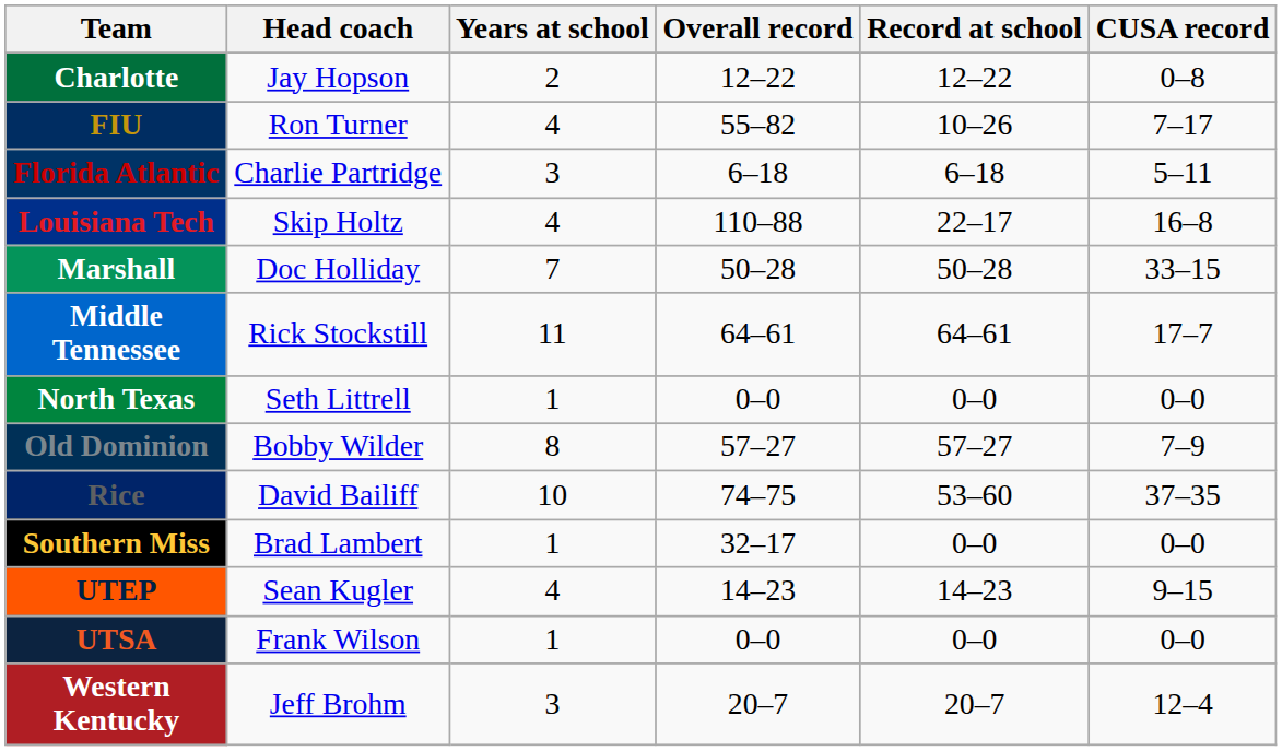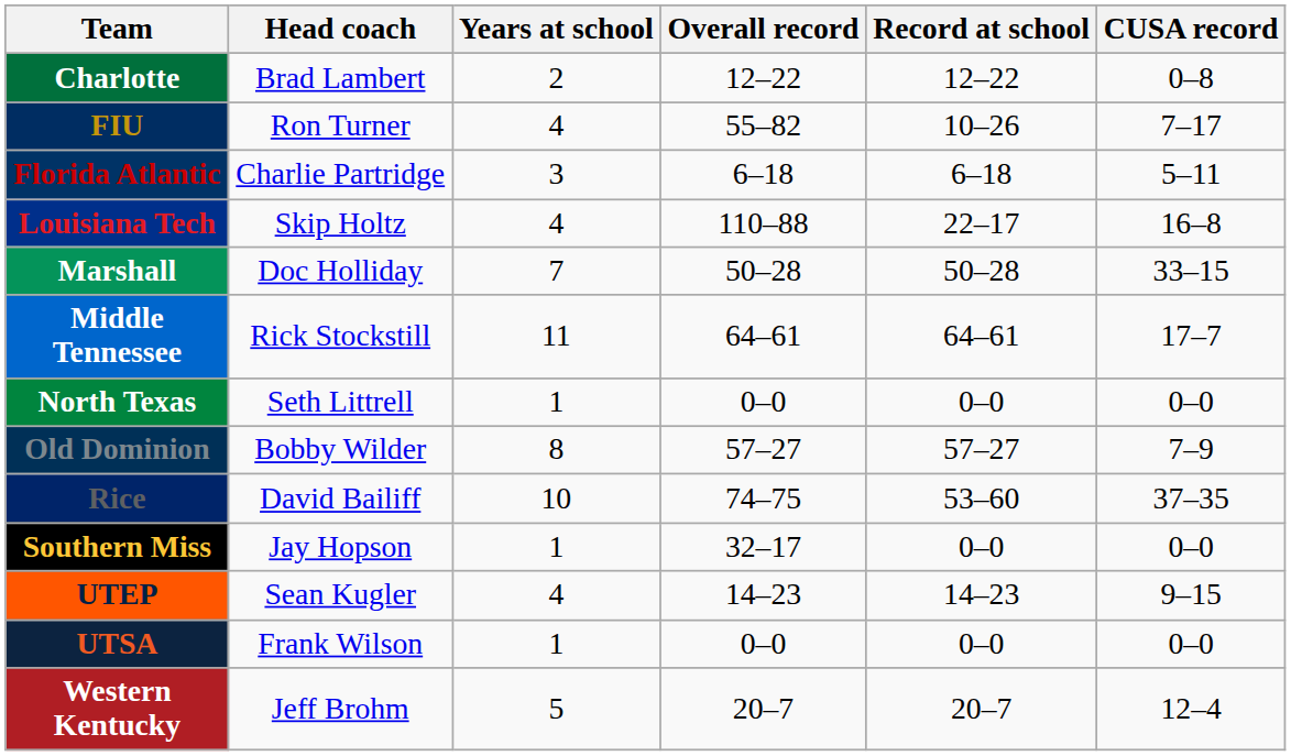 <table class="wikitable sortable" style="text-align: center;">
 <tr>
 <th width="110">Team</th>
 <th>Head coach</th>
 <th>Years at school</th>
 <th>Overall record</th>
 <th>Record at school</th>
 <th>CUSA record</th>
 </tr>
 <tr>
 <th style="background:#00703C; color:#FFFFFF;">Charlotte</th>
-<td><a href='#'>Jay Hopson</a></td>
+<td><a href='#'>Brad Lambert</a></td>
 <td>2</td>
 <td>12–22</td>
 <td>12–22</td>
 <td>0–8</td>
 </tr>
 <tr>
 <th style="background:#002d62; color:#c5960c;">FIU</th>
 <td><a href='#'>Ron Turner</a></td>
 <td>4</td>
 <td>55–82</td>
 <td>10–26</td>
 <td>7–17</td>
 </tr>
 <tr>
 <th style="background:#003366; color:#CC0000;">Florida Atlantic</th>
 <td><a href='#'>Charlie Partridge</a></td>
 <td>3</td>
 <td>6–18</td>
 <td>6–18</td>
 <td>5–11</td>
 </tr>
 <tr>
 <th style="background:#002F8B; color:#E31B23;">Louisiana Tech</th>
 <td><a href='#'>Skip Holtz</a></td>
 <td>4</td>
 <td>110–88</td>
 <td>22–17</td>
 <td>16–8</td>
 </tr>
 <tr>
 <th style="background:#04945a; color:#FFFFFF;">Marshall</th>
 <td><a href='#'>Doc Holliday</a></td>
 <td>7</td>
 <td>50–28</td>
 <td>50–28</td>
 <td>33–15</td>
 </tr>
 <tr>
 <th style="background:#0066CC; color:#ffffff;">Middle Tennessee</th>
 <td><a href='#'>Rick Stockstill</a></td>
 <td>11</td>
 <td>64–61</td>
 <td>64–61</td>
 <td>17–7</td>
 </tr>
 <tr>
 <th style="background:#00853E; color:#FFFFFF;">North Texas</th>
 <td><a href='#'>Seth Littrell</a></td>
 <td>1</td>
 <td>0–0</td>
 <td>0–0</td>
 <td>0–0</td>
 </tr>
 <tr>
 <th style="background:#003057; color:#7c878e;">Old Dominion</th>
 <td><a href='#'>Bobby Wilder</a></td>
 <td>8</td>
 <td>57–27</td>
 <td>57–27</td>
 <td>7–9</td>
 </tr>
 <tr>
 <th style="background:#002469; color:#5e6062;">Rice</th>
 <td><a href='#'>David Bailiff</a></td>
 <td>10</td>
 <td>74–75</td>
 <td>53–60</td>
 <td>37–35</td>
 </tr>
 <tr>
 <th style="background:#000000; color:#FDC737;">Southern Miss</th>
-<td><a href='#'>Brad Lambert</a></td>
+<td><a href='#'>Jay Hopson</a></td>
 <td>1</td>
 <td>32–17</td>
 <td>0–0</td>
 <td>0–0</td>
 </tr>
 <tr>
 <th style="background:#ff5600; color:#002147;">UTEP</th>
 <td><a href='#'>Sean Kugler</a></td>
 <td>4</td>
 <td>14–23</td>
 <td>14–23</td>
 <td>9–15</td>
 </tr>
 <tr>
 <th style="background:#0c2340; color:#f15a22;">UTSA</th>
 <td><a href='#'>Frank Wilson</a></td>
 <td>1</td>
 <td>0–0</td>
 <td>0–0</td>
 <td>0–0</td>
 </tr>
 <tr>
 <th style="background:#B01E24; color:#FFFFFF;">Western Kentucky</th>
 <td><a href='#'>Jeff Brohm</a></td>
-<td>3</td>
+<td>5</td>
 <td>20–7</td>
 <td>20–7</td>
 <td>12–4</td>
 </tr>
 </table>
